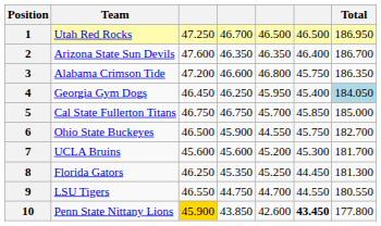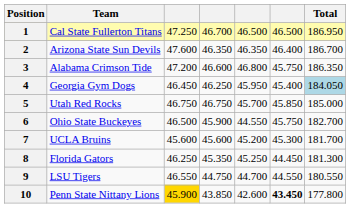 <table class="wikitable sortable" style="text-align:center; font-size:95%">
 <tr>
 <th scope=col>Position</th>
 <th scope=col>Team</th>
 <th scope=col></th>
 <th scope=col></th>
 <th scope=col></th>
 <th scope=col></th>
 <th scope=col>Total</th>
 </tr>
 <tr bgcolor=fffcaf>
 <th scope=row>1</th>
-<td align=left><a href='#'>Utah Red Rocks</a></td>
+<td align=left><a href='#'>Cal State Fullerton Titans</a></td>
 <td>47.250</td>
 <td>46.700</td>
 <td>46.500</td>
 <td>46.500</td>
 <td>186.950</td>
 </tr>
 <tr>
 <th scope=row>2</th>
 <td align=left><a href='#'>Arizona State Sun Devils</a></td>
 <td>47.600</td>
 <td>46.350</td>
 <td>46.350</td>
 <td>46.400</td>
 <td>186.700</td>
 </tr>
 <tr>
 <th scope=row>3</th>
 <td align=left><a href='#'>Alabama Crimson Tide</a></td>
 <td>47.200</td>
 <td>46.600</td>
 <td>46.800</td>
 <td>45.750</td>
 <td>186.350</td>
 </tr>
 <tr>
 <th scope=row>4</th>
 <td align=left><a href='#'>Georgia Gym Dogs</a></td>
 <td>46.450</td>
 <td>46.250</td>
 <td>45.950</td>
 <td>45.400</td>
 <td style="background: lightblue;">184.050</td>
 </tr>
 <tr>
 <th scope=row>5</th>
-<td align=left><a href='#'>Cal State Fullerton Titans</a></td>
+<td align=left><a href='#'>Utah Red Rocks</a></td>
 <td>46.750</td>
 <td>46.750</td>
 <td>45.700</td>
 <td>45.850</td>
 <td>185.000</td>
 </tr>
 <tr>
 <th scope=row>6</th>
 <td align=left><a href='#'>Ohio State Buckeyes</a></td>
 <td>46.500</td>
 <td>45.900</td>
 <td>44.550</td>
 <td>45.750</td>
 <td>182.700</td>
 </tr>
 <tr>
 <th scope=row>7</th>
 <td align=left><a href='#'>UCLA Bruins</a></td>
 <td>45.600</td>
 <td>45.600</td>
 <td>45.200</td>
 <td>45.300</td>
 <td>181.700</td>
 </tr>
 <tr>
 <th scope=row>8</th>
 <td align=left><a href='#'>Florida Gators</a></td>
 <td>46.250</td>
 <td>45.350</td>
 <td>45.250</td>
 <td>44.450</td>
 <td>181.300</td>
 </tr>
 <tr>
 <th scope=row>9</th>
 <td align=left><a href='#'>LSU Tigers</a></td>
 <td>46.550</td>
 <td>44.750</td>
 <td>44.700</td>
 <td>44.550</td>
 <td>180.550</td>
 </tr>
 <tr>
 <th scope=row>10</th>
 <td align=left><a href='#'>Penn State Nittany Lions</a></td>
 <td style="background: gold;">45.900</td>
 <td>43.850</td>
 <td>42.600</td>
 <td><strong>43.450</strong></td>
 <td>177.800</td>
 </tr>
 </table>
